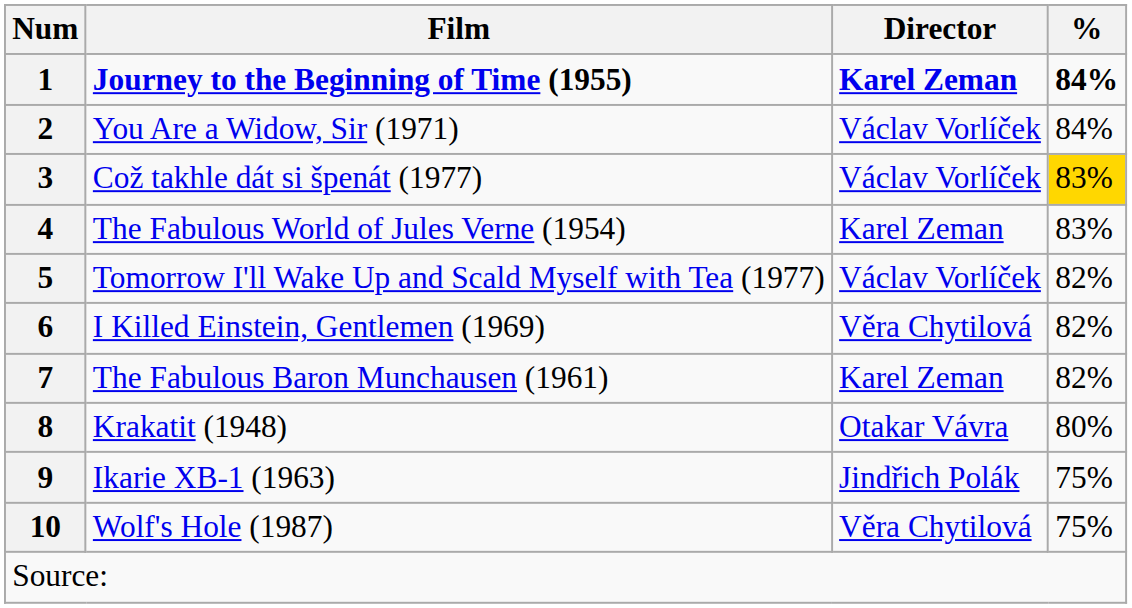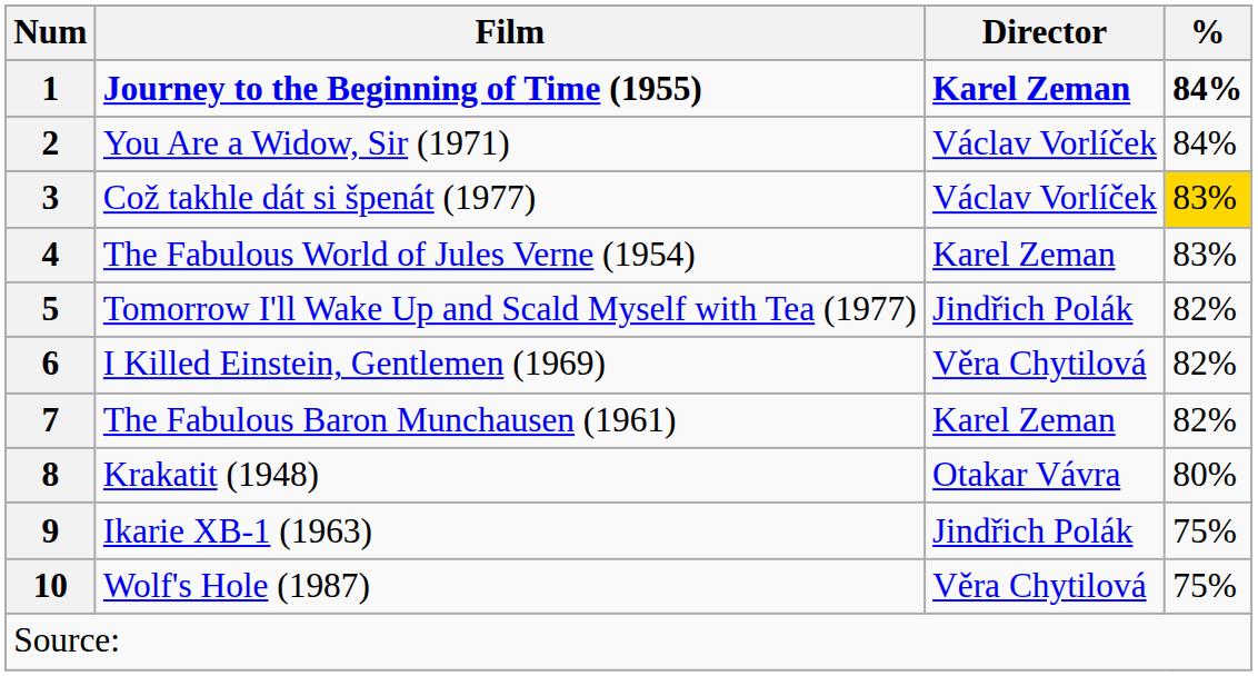 <table class="wikitable">
 <tr>
 <th>Num</th>
 <th>Film</th>
 <th>Director</th>
 <th>%</th>
 </tr>
 <tr>
 <th><strong>1</strong></th>
 <td><strong><a href='#'>Journey to the Beginning of Time</a> (1955)</strong></td>
 <td><strong><a href='#'>Karel Zeman</a></strong></td>
 <td><strong>84%</strong></td>
 </tr>
 <tr>
 <th>2</th>
 <td><a href='#'>You Are a Widow, Sir</a> (1971)</td>
 <td><a href='#'>Václav Vorlíček</a></td>
 <td>84%</td>
 </tr>
 <tr>
 <th>3</th>
 <td><a href='#'>Což takhle dát si špenát</a> (1977)</td>
 <td><a href='#'>Václav Vorlíček</a></td>
 <td style="background: gold;">83%</td>
 </tr>
 <tr>
 <th>4</th>
 <td><a href='#'>The Fabulous World of Jules Verne</a> (1954)</td>
 <td><a href='#'>Karel Zeman</a></td>
 <td>83%</td>
 </tr>
 <tr>
 <th>5</th>
 <td><a href='#'>Tomorrow I'll Wake Up and Scald Myself with Tea</a> (1977)</td>
-<td><a href='#'>Václav Vorlíček</a></td>
+<td><a href='#'>Jindřich Polák</a></td>
 <td>82%</td>
 </tr>
 <tr>
 <th>6</th>
 <td><a href='#'>I Killed Einstein, Gentlemen</a> (1969)</td>
 <td><a href='#'>Věra Chytilová</a></td>
 <td>82%</td>
 </tr>
 <tr>
 <th>7</th>
 <td><a href='#'>The Fabulous Baron Munchausen</a> (1961)</td>
 <td><a href='#'>Karel Zeman</a></td>
 <td>82%</td>
 </tr>
 <tr>
 <th>8</th>
 <td><a href='#'>Krakatit</a> (1948)</td>
 <td><a href='#'>Otakar Vávra</a></td>
 <td>80%</td>
 </tr>
 <tr>
 <th>9</th>
 <td><a href='#'>Ikarie XB-1</a> (1963)</td>
 <td><a href='#'>Jindřich Polák</a></td>
 <td>75%</td>
 </tr>
 <tr>
 <th>10</th>
 <td><a href='#'>Wolf's Hole</a> (1987)</td>
 <td><a href='#'>Věra Chytilová</a></td>
 <td>75%</td>
 </tr>
 <tr>
 <td colspan="4">Source:</td>
 </tr>
 </table>
